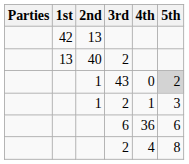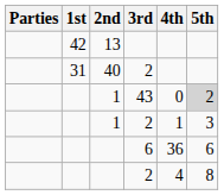 <table class="wikitable" style="text-align:right;">
 <tr>
 <th style="text-align:left;">Parties</th>
 <th>1st</th>
 <th>2nd</th>
 <th>3rd</th>
 <th>4th</th>
 <th>5th</th>
 </tr>
 <tr>
 <td style="text-align:left;"></td>
 <td>42</td>
 <td>13</td>
 <td></td>
 <td></td>
 <td></td>
 </tr>
 <tr>
 <td style="text-align:left;"></td>
-<td>13</td>
+<td>31</td>
 <td>40</td>
 <td>2</td>
 <td></td>
 <td></td>
 </tr>
 <tr>
 <td style="text-align:left;"></td>
 <td></td>
 <td>1</td>
 <td>43</td>
 <td>0</td>
 <td style="background: lightgrey;">2</td>
 </tr>
 <tr>
 <td style="text-align:left;"></td>
 <td></td>
 <td>1</td>
 <td>2</td>
 <td>1</td>
 <td>3</td>
 </tr>
 <tr>
 <td style="text-align:left;"></td>
 <td></td>
 <td></td>
 <td>6</td>
 <td>36</td>
 <td>6</td>
 </tr>
 <tr>
 <td style="text-align:left;"></td>
 <td></td>
 <td></td>
 <td>2</td>
 <td>4</td>
 <td>8</td>
 </tr>
 </table>
